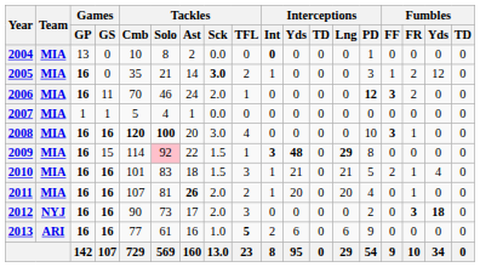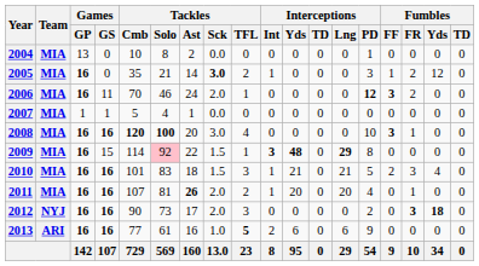 <table class="wikitable" style="text-align:center">
 <tr>
 <th rowspan="2">Year</th>
 <th rowspan="2">Team</th>
 <th colspan="2">Games</th>
 <th colspan="5">Tackles</th>
 <th colspan="5">Interceptions</th>
 <th colspan="4">Fumbles</th>
 </tr>
 <tr>
 <th>GP</th>
 <th>GS</th>
 <th>Cmb</th>
 <th>Solo</th>
 <th>Ast</th>
 <th>Sck</th>
 <th>TFL</th>
 <th>Int</th>
 <th>Yds</th>
 <th>TD</th>
 <th>Lng</th>
 <th>PD</th>
 <th>FF</th>
 <th>FR</th>
 <th>Yds</th>
 <th>TD</th>
 </tr>
 <tr>
 <th><a href='#'>2004</a></th>
 <th><a href='#'>MIA</a></th>
 <td>13</td>
 <td>0</td>
 <td>10</td>
 <td>8</td>
 <td>2</td>
 <td>0.0</td>
 <td>0</td>
-<td><strong>0</strong></td>
+<td>0</td>
 <td>0</td>
 <td>0</td>
 <td>0</td>
 <td>1</td>
 <td>0</td>
 <td>0</td>
 <td>0</td>
 <td>0</td>
 </tr>
 <tr>
 <th><a href='#'>2005</a></th>
 <th><a href='#'>MIA</a></th>
 <td><strong>16</strong></td>
 <td>0</td>
 <td>35</td>
 <td>21</td>
 <td>14</td>
 <td><strong>3.0</strong></td>
 <td>2</td>
 <td>1</td>
 <td>0</td>
 <td>0</td>
 <td>0</td>
 <td>3</td>
 <td>1</td>
 <td>2</td>
 <td>12</td>
 <td>0</td>
 </tr>
 <tr>
 <th><a href='#'>2006</a></th>
 <th><a href='#'>MIA</a></th>
 <td><strong>16</strong></td>
 <td>11</td>
 <td>70</td>
 <td>46</td>
 <td>24</td>
 <td>2.0</td>
 <td>1</td>
 <td>0</td>
 <td>0</td>
 <td>0</td>
 <td>0</td>
 <td><strong>12</strong></td>
 <td><strong>3</strong></td>
 <td>2</td>
 <td>0</td>
 <td>0</td>
 </tr>
 <tr>
 <th><a href='#'>2007</a></th>
 <th><a href='#'>MIA</a></th>
 <td>1</td>
 <td>1</td>
 <td>5</td>
 <td>4</td>
 <td>1</td>
 <td>0.0</td>
 <td>0</td>
 <td>0</td>
 <td>0</td>
 <td>0</td>
 <td>0</td>
 <td>0</td>
 <td>0</td>
 <td>0</td>
 <td>0</td>
 <td>0</td>
 </tr>
 <tr>
 <th><a href='#'>2008</a></th>
 <th><a href='#'>MIA</a></th>
 <td><strong>16</strong></td>
 <td><strong>16</strong></td>
 <td><strong>120</strong></td>
 <td><strong>100</strong></td>
 <td>20</td>
 <td>3.0</td>
 <td>4</td>
 <td>0</td>
 <td>0</td>
 <td>0</td>
 <td>0</td>
 <td>10</td>
 <td><strong>3</strong></td>
 <td>1</td>
 <td>0</td>
 <td>0</td>
 </tr>
 <tr>
 <th><a href='#'>2009</a></th>
 <th><a href='#'>MIA</a></th>
 <td><strong>16</strong></td>
 <td>15</td>
 <td>114</td>
 <td style="background: pink;">92</td>
 <td>22</td>
 <td>1.5</td>
 <td>1</td>
 <td><strong>3</strong></td>
 <td><strong>48</strong></td>
 <td>0</td>
 <td><strong>29</strong></td>
 <td>8</td>
 <td>0</td>
 <td>0</td>
 <td>0</td>
 <td>0</td>
 </tr>
 <tr>
 <th><a href='#'>2010</a></th>
 <th><a href='#'>MIA</a></th>
 <td><strong>16</strong></td>
 <td><strong>16</strong></td>
 <td>101</td>
 <td>83</td>
 <td>18</td>
 <td>1.5</td>
 <td>3</td>
 <td>1</td>
 <td>21</td>
 <td>0</td>
 <td>21</td>
 <td>5</td>
 <td>2</td>
-<td>1</td>
+<td>3</td>
 <td>4</td>
 <td>0</td>
 </tr>
 <tr>
 <th><a href='#'>2011</a></th>
 <th><a href='#'>MIA</a></th>
 <td><strong>16</strong></td>
 <td><strong>16</strong></td>
 <td>107</td>
 <td>81</td>
 <td><strong>26</strong></td>
 <td>2.0</td>
 <td>2</td>
 <td>1</td>
 <td>20</td>
 <td>0</td>
 <td>20</td>
 <td>4</td>
 <td>0</td>
 <td>1</td>
 <td>0</td>
 <td>0</td>
 </tr>
 <tr>
 <th><a href='#'>2012</a></th>
 <th><a href='#'>NYJ</a></th>
 <td><strong>16</strong></td>
 <td><strong>16</strong></td>
 <td>90</td>
 <td>73</td>
 <td>17</td>
 <td>2.0</td>
 <td>3</td>
 <td>0</td>
 <td>0</td>
 <td>0</td>
 <td>0</td>
 <td>2</td>
 <td>0</td>
 <td><strong>3</strong></td>
 <td><strong>18</strong></td>
 <td>0</td>
 </tr>
 <tr>
 <th><a href='#'>2013</a></th>
 <th><a href='#'>ARI</a></th>
 <td><strong>16</strong></td>
 <td><strong>16</strong></td>
 <td>77</td>
 <td>61</td>
 <td>16</td>
 <td>1.0</td>
 <td><strong>5</strong></td>
 <td>2</td>
 <td>6</td>
 <td>0</td>
 <td>6</td>
 <td>9</td>
 <td>0</td>
 <td>0</td>
 <td>0</td>
 <td>0</td>
 </tr>
 <tr>
 <th colspan="2"></th>
 <th>142</th>
 <th>107</th>
 <th>729</th>
 <th>569</th>
 <th>160</th>
 <th>13.0</th>
 <th>23</th>
 <th>8</th>
 <th>95</th>
 <th>0</th>
 <th>29</th>
 <th>54</th>
 <th>9</th>
 <th>10</th>
 <th>34</th>
 <th>0</th>
 </tr>
 </table>
